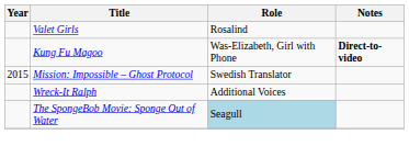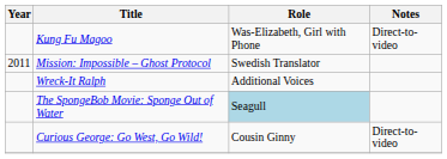 <table class="wikitable sortable">
 <tr>
 <th>Year</th>
 <th>Title</th>
 <th>Role</th>
 <th>Notes</th>
 </tr>
 <tr>
 <td></td>
-<td><em><a href='#'>Valet Girls</a></em></td>
-<td>Rosalind</td>
-<td></td>
+<td><em><a href='#'>Kung Fu Magoo</a></em></td>
+<td>Was-Elizabeth, Girl with Phone</td>
+<td>Direct-to-video</td>
 </tr>
 <tr>
-<td></td>
-<td><em><a href='#'>Kung Fu Magoo</a></em></td>
-<td>Was-Elizabeth, Girl with Phone</td>
-<td><strong>Direct-to-video</strong></td>
-</tr>
-<tr>
-<td>2015</td>
+<td>2011</td>
 <td><em><a href='#'>Mission: Impossible – Ghost Protocol</a></em></td>
 <td>Swedish Translator</td>
 <td></td>
 </tr>
 <tr>
 <td></td>
 <td><em><a href='#'>Wreck-It Ralph</a></em></td>
 <td>Additional Voices</td>
 <td></td>
 </tr>
 <tr>
 <td></td>
 <td><em><a href='#'>The SpongeBob Movie: Sponge Out of Water</a></em></td>
 <td style="background: lightblue;">Seagull</td>
 <td></td>
 </tr>
 <tr>
+<td></td>
+<td><em><a href='#'>Curious George: Go West, Go Wild!</a></em></td>
+<td>Cousin Ginny</td>
+<td>Direct-to-video</td>
+</tr>
+<tr>
 </tr>
 </table>
